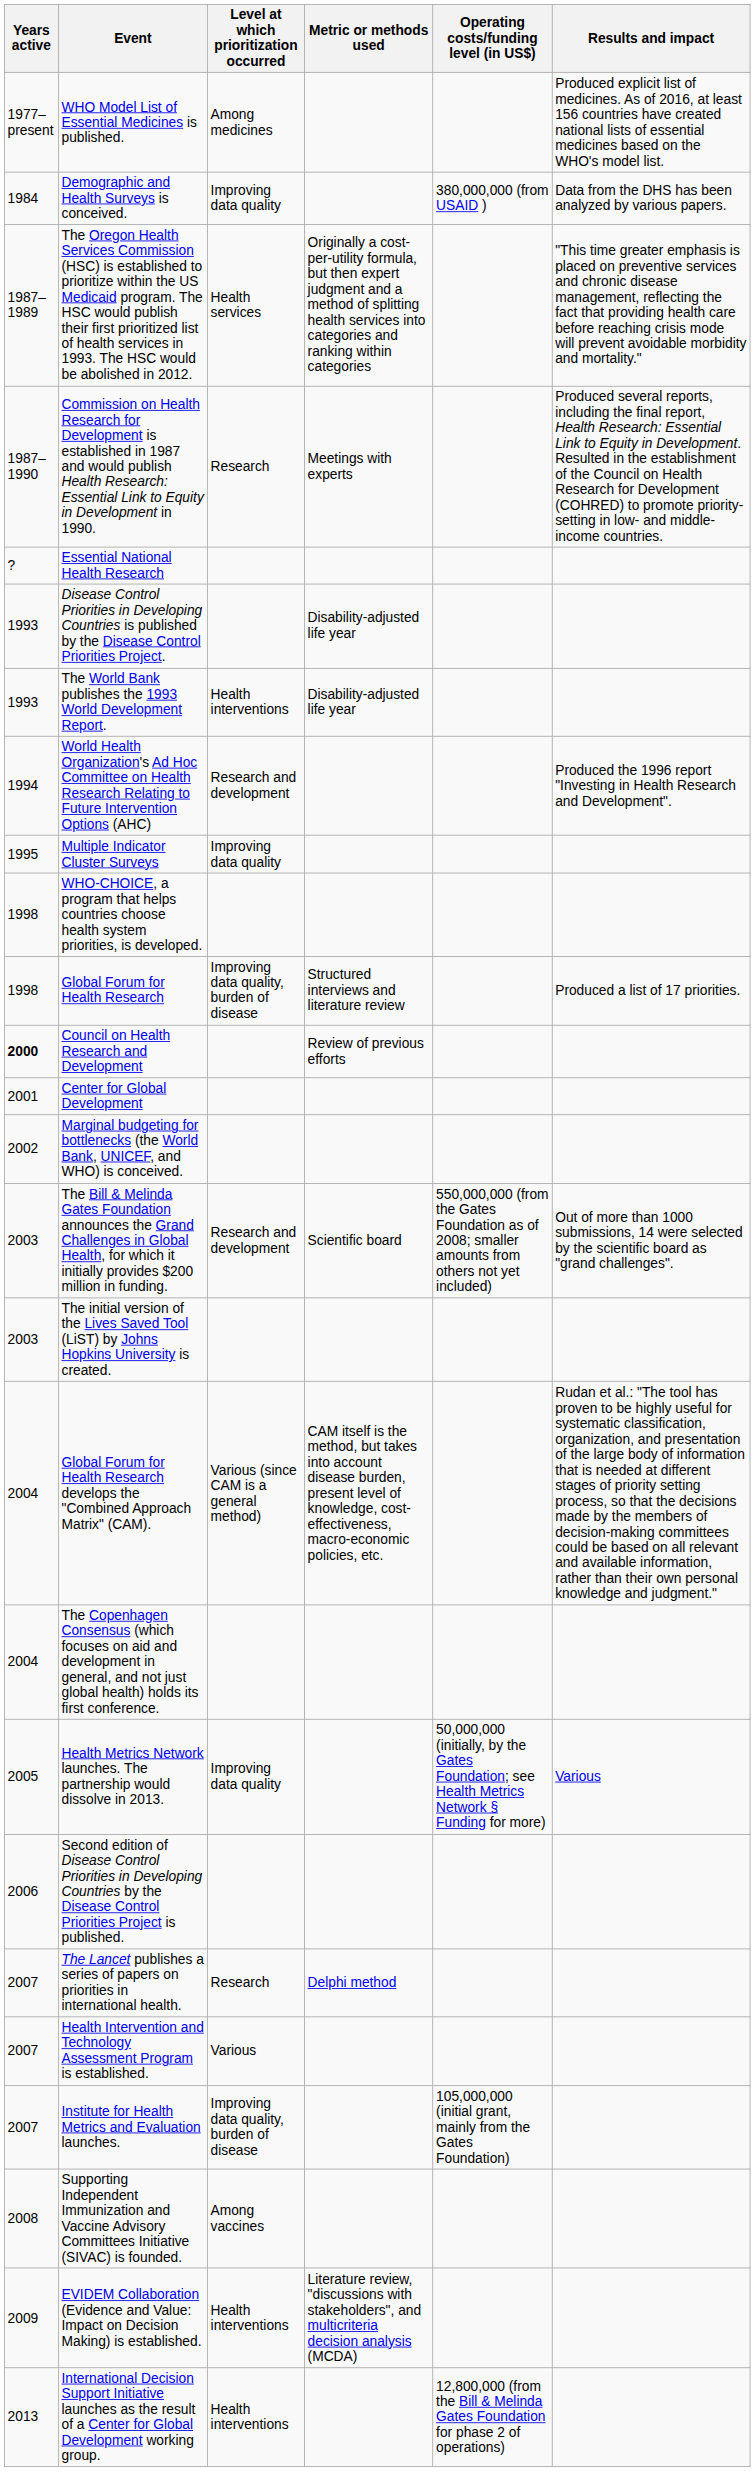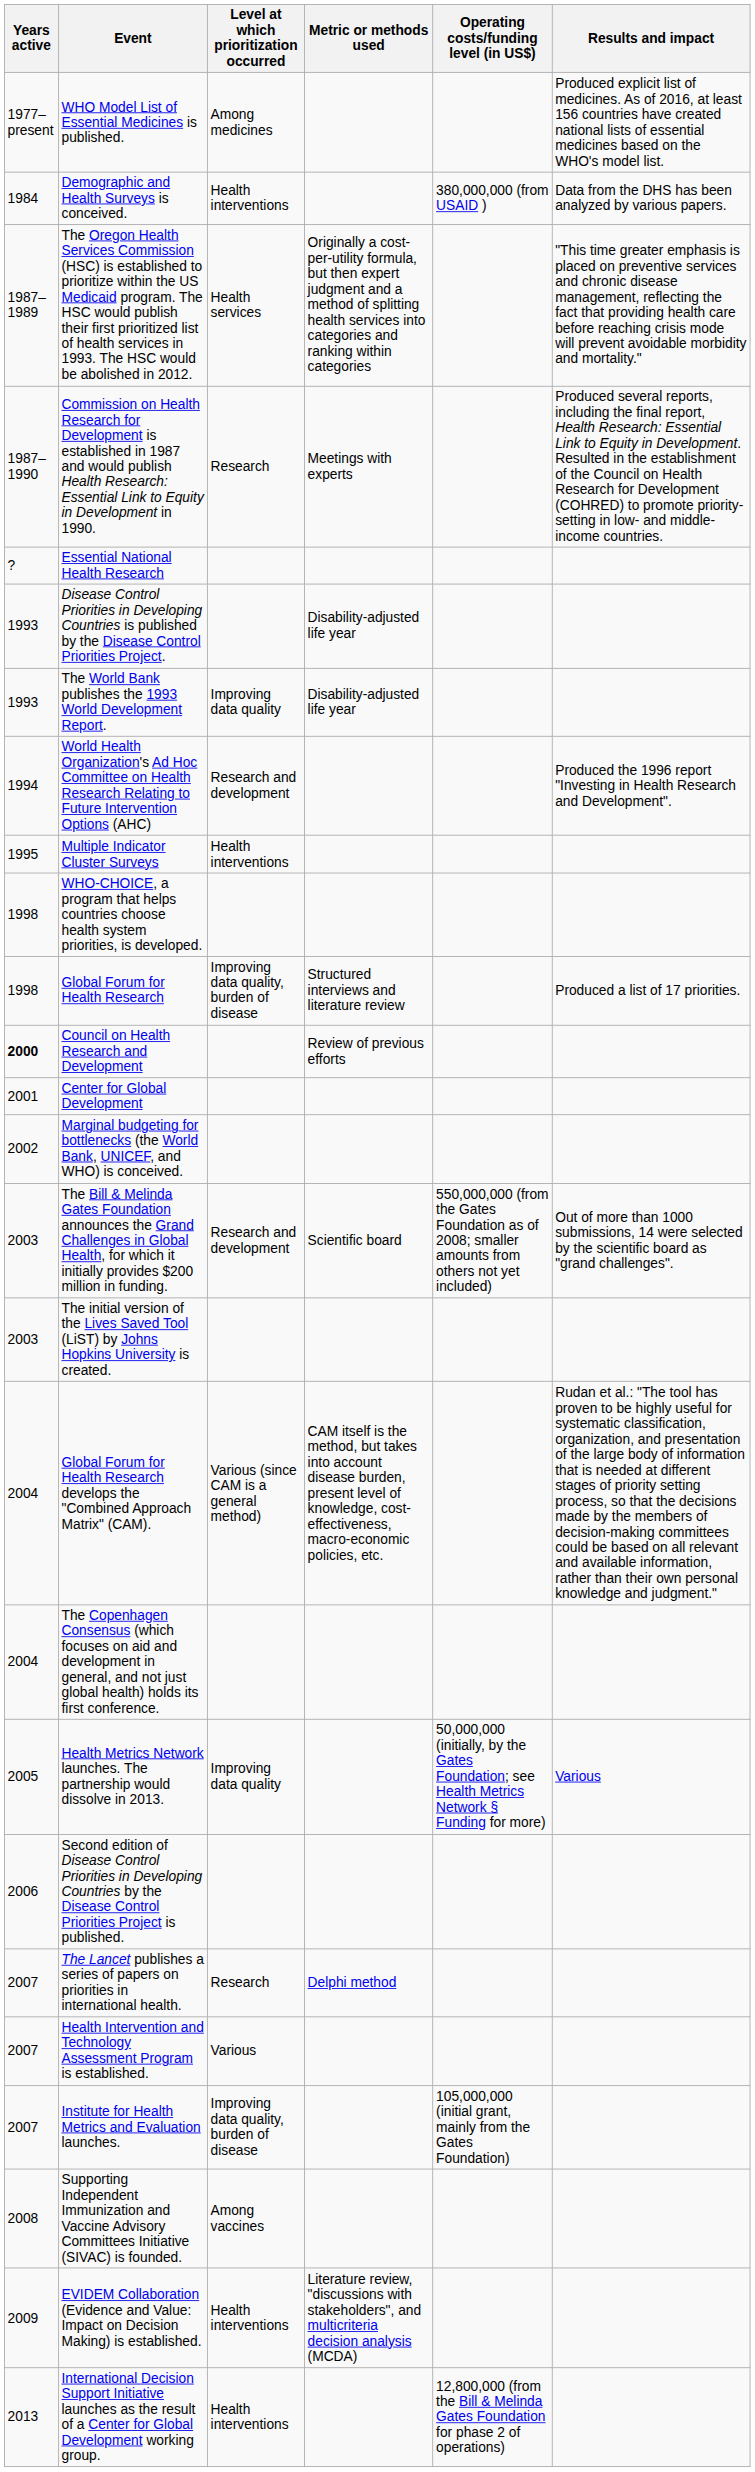 <table class="sortable wikitable">
 <tr>
 <th>Years active</th>
 <th>Event</th>
 <th>Level at which prioritization occurred</th>
 <th>Metric or methods used</th>
 <th>Operating costs/funding level (in US$)</th>
 <th>Results and impact</th>
 </tr>
 <tr>
 <td>1977–present</td>
 <td><a href='#'>WHO Model List of Essential Medicines</a> is published.</td>
 <td>Among medicines</td>
 <td></td>
 <td></td>
 <td>Produced explicit list of medicines. As of 2016, at least 156 countries have created national lists of essential medicines based on the WHO's model list.</td>
 </tr>
 <tr>
 <td>1984</td>
 <td><a href='#'>Demographic and Health Surveys</a> is conceived.</td>
-<td>Improving data quality</td>
+<td>Health interventions</td>
 <td></td>
 <td>380,000,000 (from <a href='#'>USAID</a> )</td>
 <td>Data from the DHS has been analyzed by various papers.</td>
 </tr>
 <tr>
 <td>1987–1989</td>
 <td>The <a href='#'>Oregon Health Services Commission</a> (HSC) is established to prioritize within the US <a href='#'>Medicaid</a> program. The HSC would publish their first prioritized list of health services in 1993. The HSC would be abolished in 2012.</td>
 <td>Health services</td>
 <td>Originally a cost-per-utility formula, but then expert judgment and a method of splitting health services into categories and ranking within categories</td>
 <td></td>
 <td>"This time greater emphasis is placed on preventive services and chronic disease management, reflecting the fact that providing health care before reaching crisis mode will prevent avoidable morbidity and mortality."</td>
 </tr>
 <tr>
 <td>1987–1990</td>
 <td><a href='#'>Commission on Health Research for Development</a> is established in 1987 and would publish <em>Health Research: Essential Link to Equity in Development</em> in 1990.</td>
 <td>Research</td>
 <td>Meetings with experts</td>
 <td></td>
 <td>Produced several reports, including the final report, <em>Health Research: Essential Link to Equity in Development</em>. Resulted in the establishment of the Council on Health Research for Development (COHRED) to promote priority-setting in low- and middle-income countries.</td>
 </tr>
 <tr>
 <td>?</td>
 <td><a href='#'>Essential National Health Research</a></td>
 <td></td>
 <td></td>
 <td></td>
 <td></td>
 </tr>
 <tr>
 <td>1993</td>
 <td><em>Disease Control Priorities in Developing Countries</em> is published by the <a href='#'>Disease Control Priorities Project</a>.</td>
 <td></td>
 <td>Disability-adjusted life year</td>
 <td></td>
 </tr>
 <tr>
 <td>1993</td>
 <td>The <a href='#'>World Bank</a> publishes the <a href='#'>1993 World Development Report</a>.</td>
-<td>Health interventions</td>
+<td>Improving data quality</td>
 <td>Disability-adjusted life year</td>
 <td></td>
 <td></td>
 </tr>
 <tr>
 <td>1994</td>
 <td><a href='#'>World Health Organization</a>'s <a href='#'>Ad Hoc Committee on Health Research Relating to Future Intervention Options</a> (AHC)</td>
 <td>Research and development</td>
 <td></td>
 <td></td>
 <td>Produced the 1996 report "Investing in Health Research and Development".</td>
 </tr>
 <tr>
 <td>1995</td>
 <td><a href='#'>Multiple Indicator Cluster Surveys</a></td>
-<td>Improving data quality</td>
+<td>Health interventions</td>
 <td></td>
 <td></td>
 <td></td>
 </tr>
 <tr>
 <td>1998</td>
 <td><a href='#'>WHO-CHOICE</a>, a program that helps countries choose health system priorities, is developed.</td>
 <td></td>
 <td></td>
 <td></td>
 <td></td>
 </tr>
 <tr>
 <td>1998</td>
 <td><a href='#'>Global Forum for Health Research</a></td>
 <td>Improving data quality, burden of disease</td>
 <td>Structured interviews and literature review</td>
 <td></td>
 <td>Produced a list of 17 priorities.</td>
 </tr>
 <tr>
 <td><strong>2000</strong></td>
 <td><a href='#'>Council on Health Research and Development</a></td>
 <td></td>
 <td>Review of previous efforts</td>
 <td></td>
 <td></td>
 </tr>
 <tr>
 <td>2001</td>
 <td><a href='#'>Center for Global Development</a></td>
 <td></td>
 <td></td>
 <td></td>
 <td></td>
 </tr>
 <tr>
 <td>2002</td>
 <td><a href='#'>Marginal budgeting for bottlenecks</a> (the <a href='#'>World Bank</a>, <a href='#'>UNICEF</a>, and WHO) is conceived.</td>
 <td></td>
 <td></td>
 <td></td>
 <td></td>
 </tr>
 <tr>
 <td>2003</td>
 <td>The <a href='#'>Bill &amp; Melinda Gates Foundation</a> announces the <a href='#'>Grand Challenges in Global Health</a>, for which it initially provides $200 million in funding.</td>
 <td>Research and development</td>
 <td>Scientific board</td>
 <td>550,000,000 (from the Gates Foundation as of 2008; smaller amounts from others not yet included)</td>
 <td>Out of more than 1000 submissions, 14 were selected by the scientific board as "grand challenges".</td>
 </tr>
 <tr>
 <td>2003</td>
 <td>The initial version of the <a href='#'>Lives Saved Tool</a> (LiST) by <a href='#'>Johns Hopkins University</a> is created.</td>
 <td></td>
 <td></td>
 <td></td>
 <td></td>
 </tr>
 <tr>
 <td>2004</td>
 <td><a href='#'>Global Forum for Health Research</a> develops the "Combined Approach Matrix" (CAM).</td>
 <td>Various (since CAM is a general method)</td>
 <td>CAM itself is the method, but takes into account disease burden, present level of knowledge, cost-effectiveness, macro-economic policies, etc.</td>
 <td></td>
 <td>Rudan et al.: "The tool has proven to be highly useful for systematic classification, organization, and presentation of the large body of information that is needed at different stages of priority setting process, so that the decisions made by the members of decision-making committees could be based on all relevant and available information, rather than their own personal knowledge and judgment."</td>
 </tr>
 <tr>
 <td>2004</td>
 <td>The <a href='#'>Copenhagen Consensus</a> (which focuses on aid and development in general, and not just global health) holds its first conference.</td>
 <td></td>
 <td></td>
 <td></td>
 <td></td>
 </tr>
 <tr>
 <td>2005</td>
 <td><a href='#'>Health Metrics Network</a> launches. The partnership would dissolve in 2013.</td>
 <td>Improving data quality</td>
 <td></td>
 <td>50,000,000 (initially, by the <a href='#'>Gates Foundation</a>; see <a href='#'>Health Metrics Network § Funding</a> for more)</td>
 <td><a href='#'>Various</a></td>
 </tr>
 <tr>
 <td>2006</td>
 <td>Second edition of <em>Disease Control Priorities in Developing Countries</em> by the <a href='#'>Disease Control Priorities Project</a> is published.</td>
 <td></td>
 <td></td>
 <td></td>
 <td></td>
 </tr>
 <tr>
 <td>2007</td>
 <td><em><a href='#'>The Lancet</a></em> publishes a series of papers on priorities in international health.</td>
 <td>Research</td>
 <td><a href='#'>Delphi method</a></td>
 <td></td>
 <td></td>
 </tr>
 <tr>
 <td>2007</td>
 <td><a href='#'>Health Intervention and Technology Assessment Program</a> is established.</td>
 <td>Various</td>
 <td></td>
 <td></td>
 <td></td>
 </tr>
 <tr>
 <td>2007</td>
 <td><a href='#'>Institute for Health Metrics and Evaluation</a> launches.</td>
 <td>Improving data quality, burden of disease</td>
 <td></td>
 <td>105,000,000 (initial grant, mainly from the Gates Foundation)</td>
 <td></td>
 </tr>
 <tr>
 <td>2008</td>
 <td>Supporting Independent Immunization and Vaccine Advisory Committees  Initiative  (SIVAC) is founded.</td>
 <td>Among vaccines</td>
 <td></td>
 <td></td>
 <td></td>
 </tr>
 <tr>
 <td>2009</td>
 <td><a href='#'>EVIDEM Collaboration</a> (Evidence and Value: Impact on Decision Making) is established.</td>
 <td>Health interventions</td>
 <td>Literature review,  "discussions with stakeholders", and <a href='#'>multicriteria decision analysis</a> (MCDA)</td>
 <td></td>
 <td></td>
 </tr>
 <tr>
 <td>2013</td>
 <td><a href='#'>International Decision Support Initiative</a> launches as the result of a <a href='#'>Center for Global Development</a> working group.</td>
 <td>Health interventions</td>
 <td></td>
 <td>12,800,000 (from the <a href='#'>Bill &amp; Melinda Gates Foundation</a> for phase 2 of operations)</td>
 <td></td>
 </tr>
 </table>
